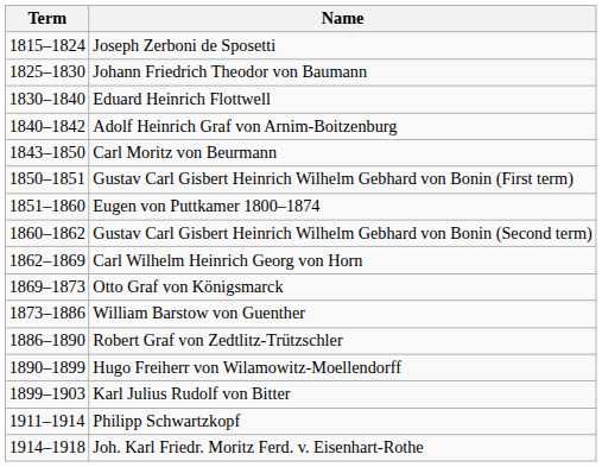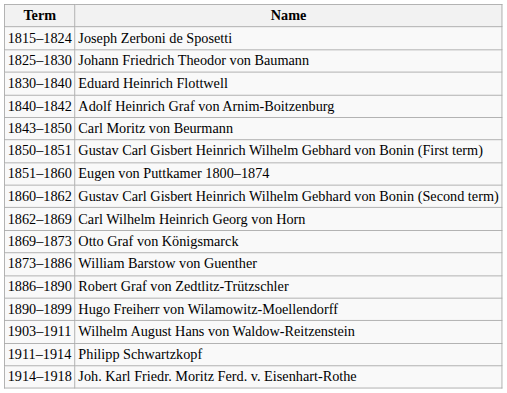 <table class="wikitable">
 <tr>
 <th>Term</th>
 <th>Name</th>
 </tr>
 <tr>
 <td>1815–1824</td>
 <td>Joseph Zerboni de Sposetti</td>
 </tr>
 <tr>
 <td>1825–1830</td>
 <td>Johann Friedrich Theodor von Baumann</td>
 </tr>
 <tr>
 <td>1830–1840</td>
 <td>Eduard Heinrich Flottwell</td>
 </tr>
 <tr>
 <td>1840–1842</td>
 <td>Adolf Heinrich Graf von Arnim-Boitzenburg</td>
 </tr>
 <tr>
 <td>1843–1850</td>
 <td>Carl Moritz von Beurmann</td>
 </tr>
 <tr>
 <td>1850–1851</td>
 <td>Gustav Carl Gisbert Heinrich Wilhelm Gebhard von Bonin (First term)</td>
 </tr>
 <tr>
 <td>1851–1860</td>
 <td>Eugen von Puttkamer  1800–1874</td>
 </tr>
 <tr>
 <td>1860–1862</td>
 <td>Gustav Carl Gisbert Heinrich Wilhelm Gebhard von Bonin (Second term)</td>
 </tr>
 <tr>
 <td>1862–1869</td>
 <td>Carl Wilhelm Heinrich Georg von Horn</td>
 </tr>
 <tr>
 <td>1869–1873</td>
 <td>Otto Graf von Königsmarck</td>
 </tr>
 <tr>
 <td>1873–1886</td>
 <td>William Barstow von Guenther</td>
 </tr>
 <tr>
 <td>1886–1890</td>
 <td>Robert Graf von Zedtlitz-Trützschler</td>
 </tr>
 <tr>
 <td>1890–1899</td>
 <td>Hugo Freiherr von Wilamowitz-Moellendorff</td>
 </tr>
 <tr>
-<td>1899–1903</td>
-<td>Karl Julius Rudolf von Bitter</td>
+<td>1903–1911</td>
+<td>Wilhelm August Hans von Waldow-Reitzenstein</td>
 </tr>
 <tr>
 <td>1911–1914</td>
 <td>Philipp Schwartzkopf</td>
 </tr>
 <tr>
 <td>1914–1918</td>
 <td>Joh. Karl Friedr. Moritz Ferd. v. Eisenhart-Rothe</td>
 </tr>
 </table>
